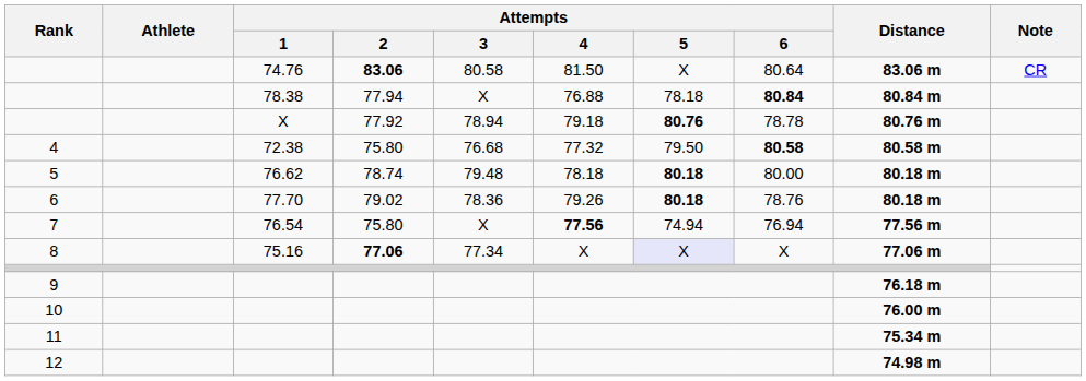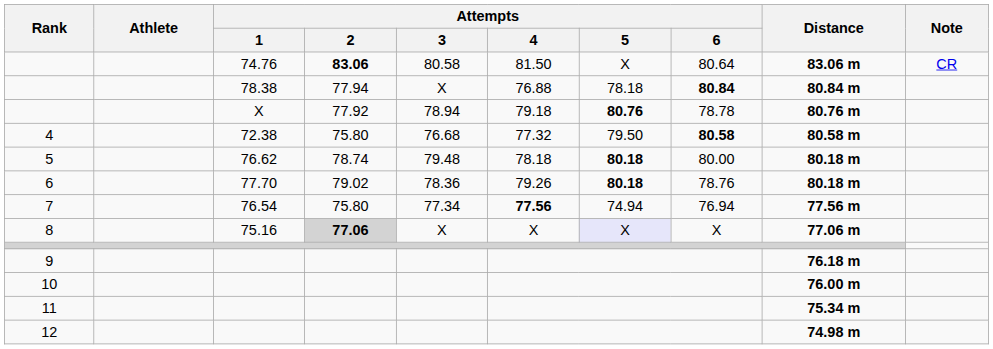 <table class="wikitable" style=" text-align:center; font-size:110%;" width="95%">
 <tr>
 <th rowspan="2">Rank</th>
 <th rowspan="2">Athlete</th>
 <th colspan="6">Attempts</th>
 <th rowspan="2">Distance</th>
 <th rowspan="2">Note</th>
 </tr>
 <tr>
 <th>1</th>
 <th>2</th>
 <th>3</th>
 <th>4</th>
 <th>5</th>
 <th>6</th>
 </tr>
 <tr>
 <td></td>
 <td align=left></td>
 <td>74.76</td>
 <td><strong>83.06</strong></td>
 <td>80.58</td>
 <td>81.50</td>
 <td>X</td>
 <td>80.64</td>
 <td><strong>83.06 m</strong></td>
 <td><a href='#'>CR</a></td>
 </tr>
 <tr>
 <td></td>
 <td align=left></td>
 <td>78.38</td>
 <td>77.94</td>
 <td>X</td>
 <td>76.88</td>
 <td>78.18</td>
 <td><strong>80.84</strong></td>
 <td><strong>80.84 m</strong></td>
 <td></td>
 </tr>
 <tr>
 <td></td>
 <td align=left></td>
 <td>X</td>
 <td>77.92</td>
 <td>78.94</td>
 <td>79.18</td>
 <td><strong>80.76</strong></td>
 <td>78.78</td>
 <td><strong>80.76 m</strong></td>
 <td></td>
 </tr>
 <tr>
 <td>4</td>
 <td align=left></td>
 <td>72.38</td>
 <td>75.80</td>
 <td>76.68</td>
 <td>77.32</td>
 <td>79.50</td>
 <td><strong>80.58</strong></td>
 <td><strong>80.58 m</strong></td>
 <td></td>
 </tr>
 <tr>
 <td>5</td>
 <td align=left></td>
 <td>76.62</td>
 <td>78.74</td>
 <td>79.48</td>
 <td>78.18</td>
 <td><strong>80.18</strong></td>
 <td>80.00</td>
 <td><strong>80.18 m</strong></td>
 <td></td>
 </tr>
 <tr>
 <td>6</td>
 <td align=left></td>
 <td>77.70</td>
 <td>79.02</td>
 <td>78.36</td>
 <td>79.26</td>
 <td><strong>80.18</strong></td>
 <td>78.76</td>
 <td><strong>80.18 m</strong></td>
 <td></td>
 </tr>
 <tr>
 <td>7</td>
 <td align=left></td>
 <td>76.54</td>
 <td>75.80</td>
-<td>X</td>
+<td>77.34</td>
 <td><strong>77.56</strong></td>
 <td>74.94</td>
 <td>76.94</td>
 <td><strong>77.56 m</strong></td>
 <td></td>
 </tr>
 <tr>
 <td>8</td>
 <td align=left></td>
 <td>75.16</td>
-<td><strong>77.06</strong></td>
-<td>77.34</td>
+<td style="background: lightgrey;"><strong>77.06</strong></td>
+<td>X</td>
 <td>X</td>
 <td style="background: lavender;">X</td>
 <td>X</td>
 <td><strong>77.06 m</strong></td>
 <td></td>
 </tr>
 <tr>
 <td colspan=9 bgcolor=lightgray></td>
 </tr>
 <tr>
 <td>9</td>
 <td align=left></td>
 <td></td>
 <td></td>
 <td></td>
 <td colspan=3></td>
 <td><strong>76.18 m</strong></td>
 <td></td>
 </tr>
 <tr>
 <td>10</td>
 <td align=left></td>
 <td></td>
 <td></td>
 <td></td>
 <td colspan=3></td>
 <td><strong>76.00 m</strong></td>
 <td></td>
 </tr>
 <tr>
 <td>11</td>
 <td align=left></td>
 <td></td>
 <td></td>
 <td></td>
 <td colspan=3></td>
 <td><strong>75.34 m</strong></td>
 <td></td>
 </tr>
 <tr>
 <td>12</td>
 <td align=left></td>
 <td></td>
 <td></td>
 <td></td>
 <td colspan=3></td>
 <td><strong>74.98 m</strong></td>
 <td></td>
 </tr>
 </table>
